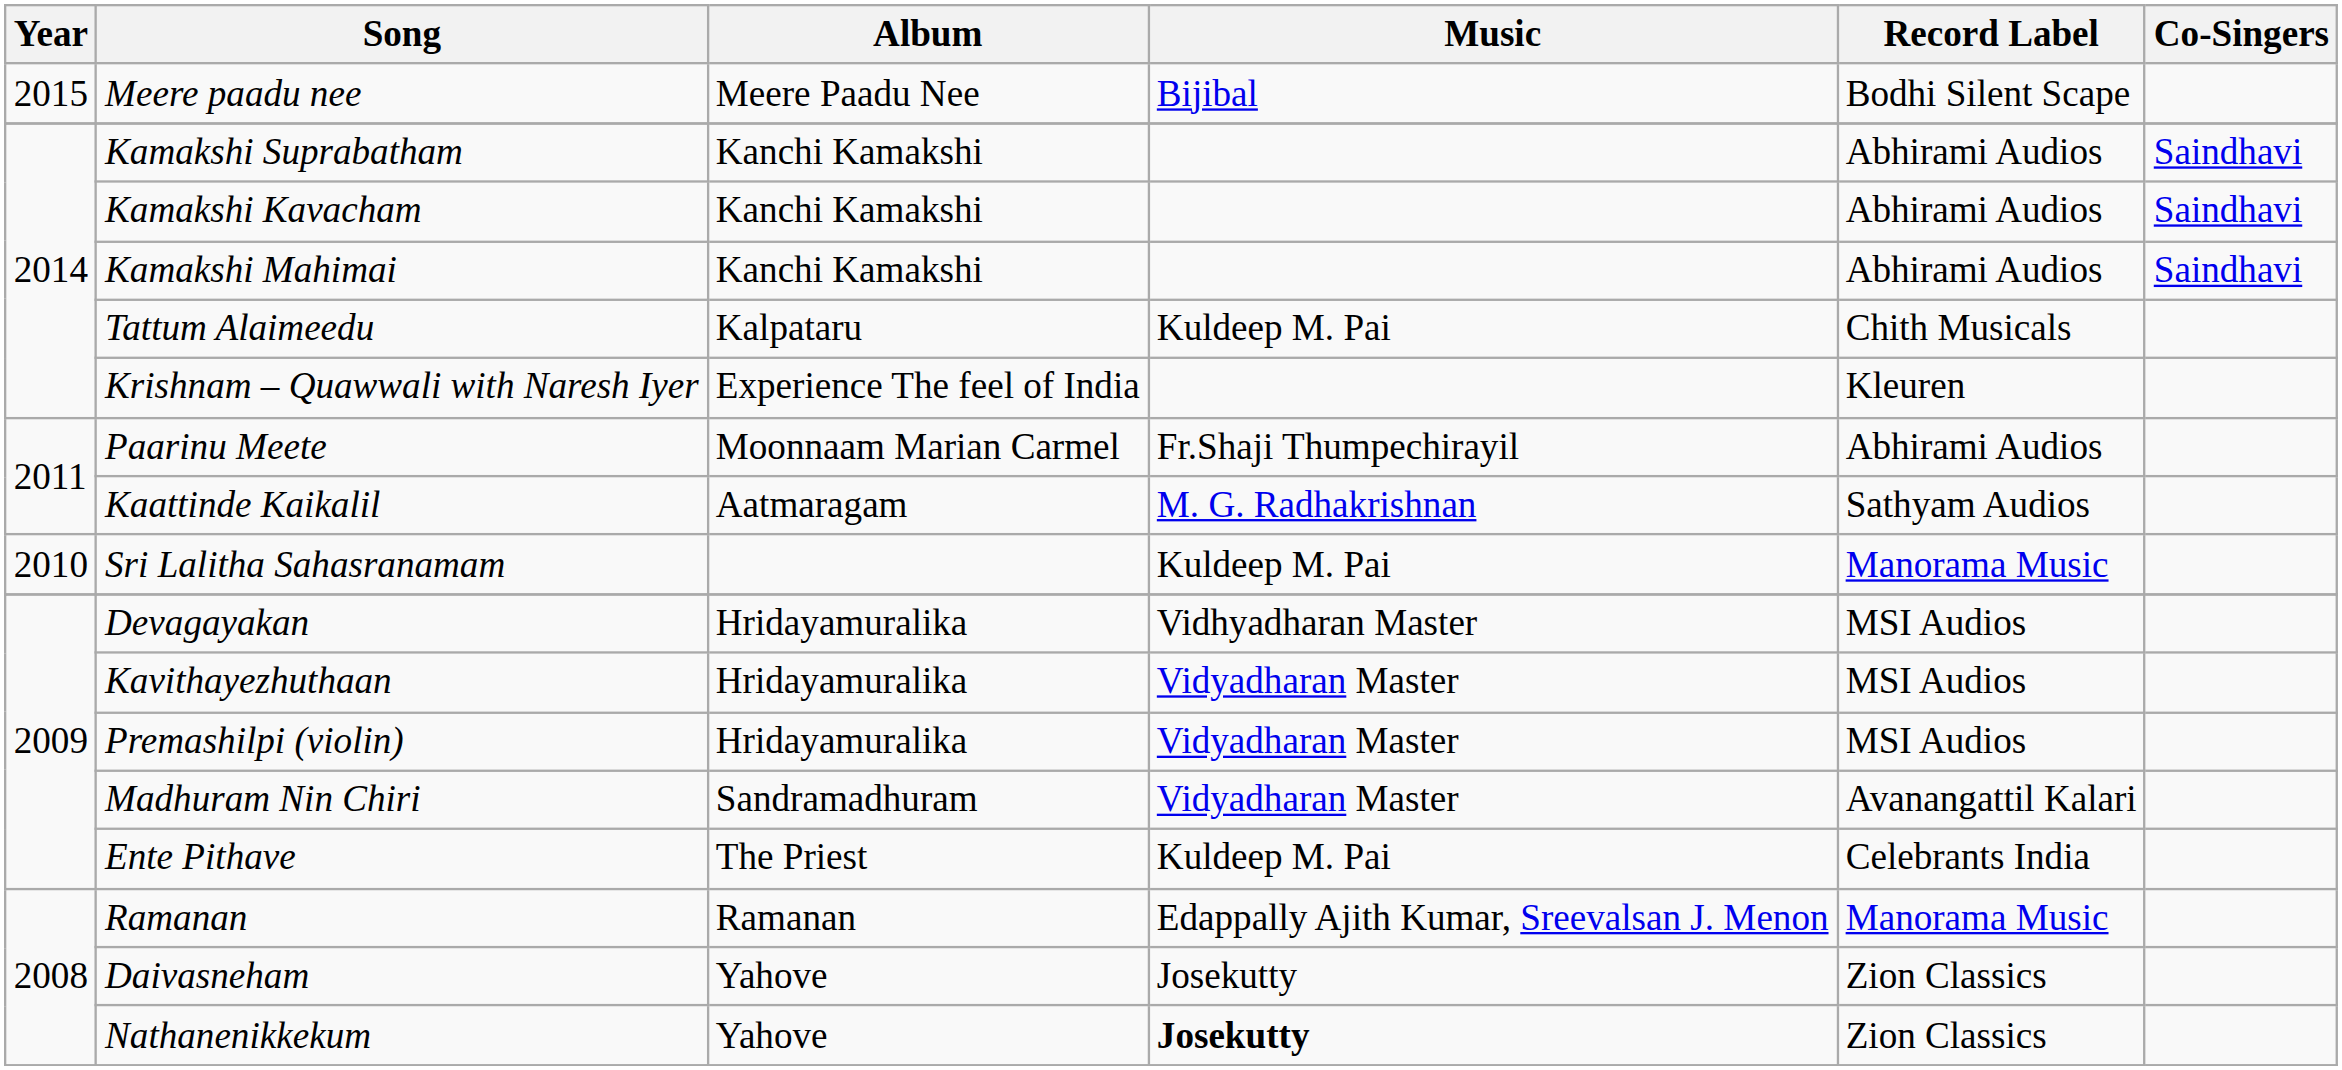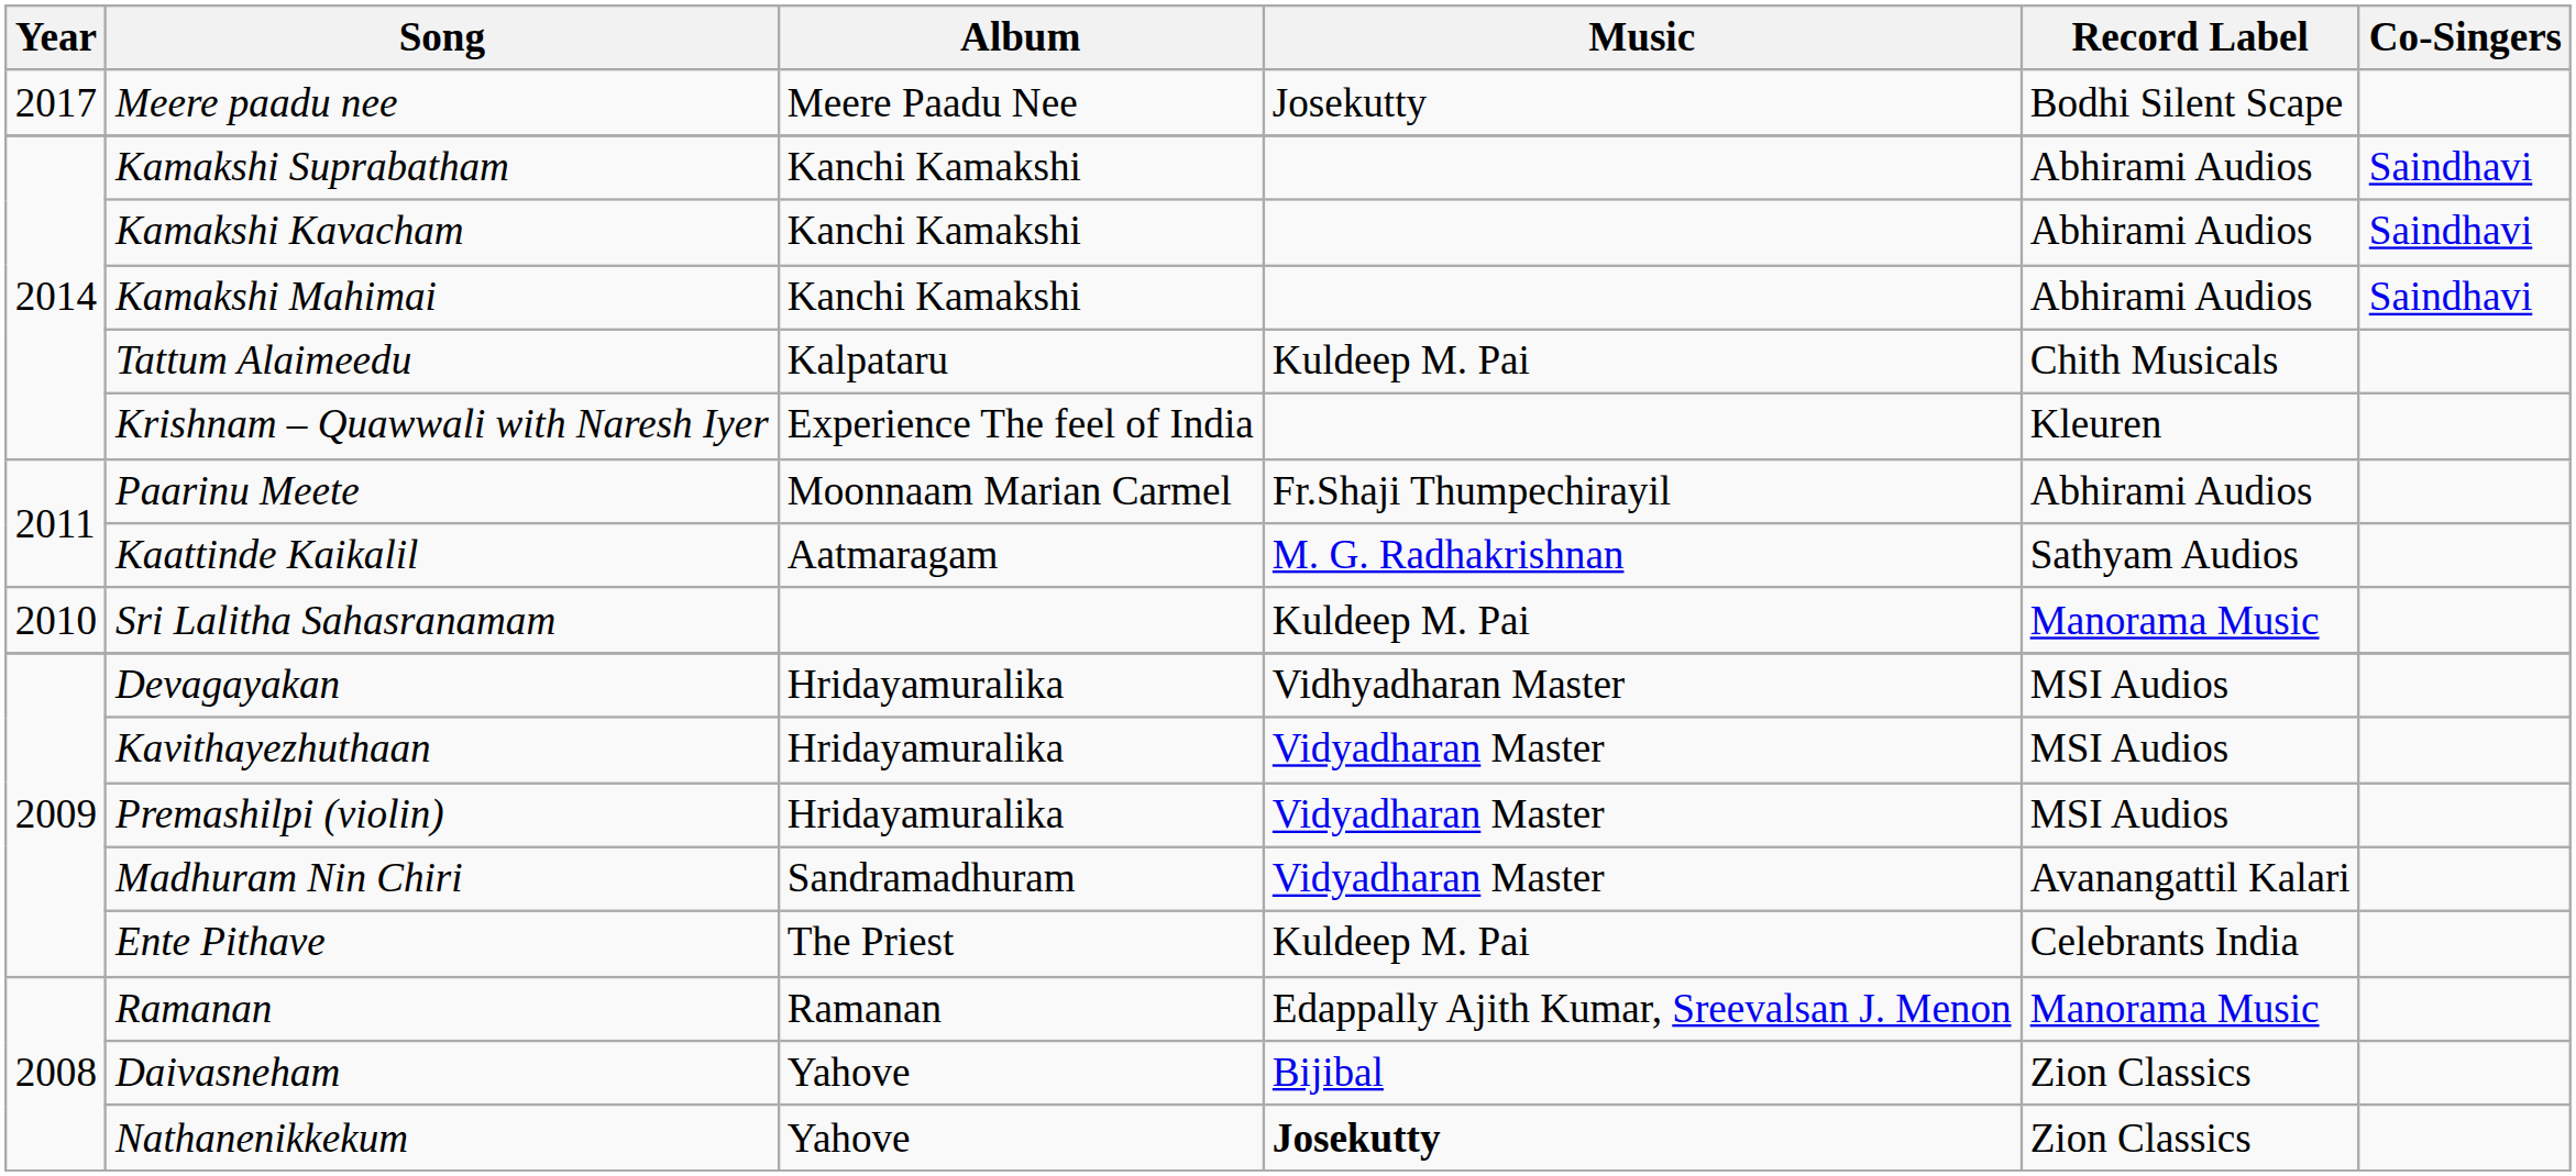 <table class = "sortable wikitable">
 <tr>
 <th>Year</th>
 <th>Song</th>
 <th>Album</th>
 <th>Music</th>
 <th>Record Label</th>
 <th>Co-Singers</th>
 </tr>
 <tr>
-<td rowspan="1">2015</td>
+<td rowspan="1">2017</td>
 <td><em>Meere paadu nee</em></td>
 <td>Meere Paadu Nee</td>
-<td><a href='#'>Bijibal</a></td>
+<td>Josekutty</td>
 <td>Bodhi Silent Scape</td>
 <td></td>
 </tr>
 <tr>
 </tr>
 <tr>
 <td rowspan="5">2014</td>
 <td><em>Kamakshi Suprabatham</em></td>
 <td>Kanchi Kamakshi</td>
 <td></td>
 <td>Abhirami Audios</td>
 <td><a href='#'>Saindhavi</a></td>
 </tr>
 <tr>
 <td><em>Kamakshi Kavacham</em></td>
 <td>Kanchi Kamakshi</td>
 <td></td>
 <td>Abhirami Audios</td>
 <td><a href='#'>Saindhavi</a></td>
 </tr>
 <tr>
 <td><em>Kamakshi Mahimai</em></td>
 <td>Kanchi Kamakshi</td>
 <td></td>
 <td>Abhirami Audios</td>
 <td><a href='#'>Saindhavi</a></td>
 </tr>
 <tr>
 <td><em>Tattum Alaimeedu</em></td>
 <td>Kalpataru</td>
 <td>Kuldeep M. Pai</td>
 <td>Chith Musicals</td>
 <td></td>
 </tr>
 <tr>
 <td><em>Krishnam – Quawwali with Naresh Iyer</em></td>
 <td>Experience The feel of India</td>
 <td></td>
 <td>Kleuren</td>
 <td></td>
 </tr>
 <tr>
 <td rowspan="2">2011</td>
 <td><em>Paarinu Meete</em></td>
 <td>Moonnaam Marian Carmel</td>
 <td>Fr.Shaji Thumpechirayil</td>
 <td>Abhirami Audios</td>
 <td></td>
 </tr>
 <tr>
 <td><em>Kaattinde Kaikalil</em></td>
 <td>Aatmaragam</td>
 <td><a href='#'>M. G. Radhakrishnan</a></td>
 <td>Sathyam Audios</td>
 <td></td>
 </tr>
 <tr>
 <td rowspan="1">2010</td>
 <td><em>Sri Lalitha Sahasranamam</em></td>
 <td></td>
 <td>Kuldeep M. Pai</td>
 <td><a href='#'>Manorama Music</a></td>
 <td></td>
 </tr>
 <tr>
 </tr>
 <tr>
 <td rowspan="5">2009</td>
 <td><em>Devagayakan</em></td>
 <td>Hridayamuralika</td>
 <td>Vidhyadharan Master</td>
 <td>MSI Audios</td>
 <td></td>
 </tr>
 <tr>
 <td><em>Kavithayezhuthaan</em></td>
 <td>Hridayamuralika</td>
 <td><a href='#'>Vidyadharan</a> Master</td>
 <td>MSI Audios</td>
 <td></td>
 </tr>
 <tr>
 <td><em>Premashilpi (violin)</em></td>
 <td>Hridayamuralika</td>
 <td><a href='#'>Vidyadharan</a> Master</td>
 <td>MSI Audios</td>
 <td></td>
 </tr>
 <tr>
 <td><em>Madhuram Nin Chiri</em></td>
 <td>Sandramadhuram</td>
 <td><a href='#'>Vidyadharan</a> Master</td>
 <td>Avanangattil Kalari</td>
 <td></td>
 </tr>
 <tr>
 <td><em>Ente Pithave</em></td>
 <td>The Priest</td>
 <td>Kuldeep M. Pai</td>
 <td>Celebrants India</td>
 <td></td>
 </tr>
 <tr>
 <td rowspan="3">2008</td>
 <td><em>Ramanan</em></td>
 <td>Ramanan</td>
 <td>Edappally Ajith Kumar, <a href='#'>Sreevalsan J. Menon</a></td>
 <td><a href='#'>Manorama Music</a></td>
 <td></td>
 </tr>
 <tr>
 <td><em>Daivasneham</em></td>
 <td>Yahove</td>
-<td>Josekutty</td>
+<td><a href='#'>Bijibal</a></td>
 <td>Zion Classics</td>
 <td></td>
 </tr>
 <tr>
 <td><em>Nathanenikkekum </em></td>
 <td>Yahove</td>
 <td><strong>Josekutty</strong></td>
 <td>Zion Classics</td>
 <td></td>
 </tr>
 <tr>
 </tr>
 </table>
